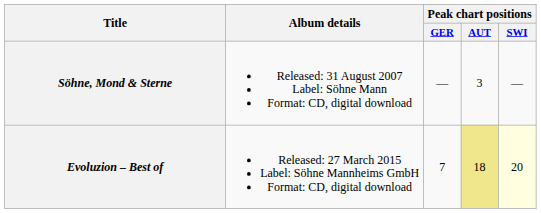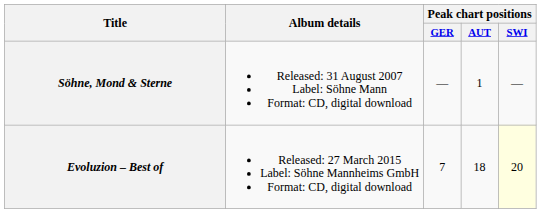 <table class="wikitable plainrowheaders" style="text-align:center;">
 <tr>
 <th scope="col" rowspan="2" style="width:18em;">Title</th>
 <th scope="col" rowspan="2" style="width:16em;">Album details</th>
 <th scope="col" colspan="3">Peak chart positions</th>
 </tr>
 <tr>
 <th style="width:3em;font-size:90%;"><a href='#'>GER</a><br></th>
 <th style="width:3em;font-size:90%;"><a href='#'>AUT</a><br></th>
 <th style="width:3em;font-size:90%;"><a href='#'>SWI</a><br></th>
 </tr>
 <tr>
 <th scope="row"><em>Söhne, Mond & Sterne</em></th>
 <td><br><ul><li>Released: 31 August 2007</li><li>Label: Söhne Mann</li><li>Format: CD, digital download</li></ul></td>
 <td>—</td>
-<td>3</td>
+<td>1</td>
 <td>—</td>
 </tr>
 <tr>
 <th scope="row"><em>Evoluzion – Best of</em></th>
 <td><br><ul><li>Released: 27 March 2015</li><li>Label: Söhne Mannheims GmbH</li><li>Format: CD, digital download</li></ul></td>
 <td>7</td>
-<td style="background: khaki;">18</td>
+<td>18</td>
 <td style="background: lightyellow;">20</td>
 </tr>
 </table>
